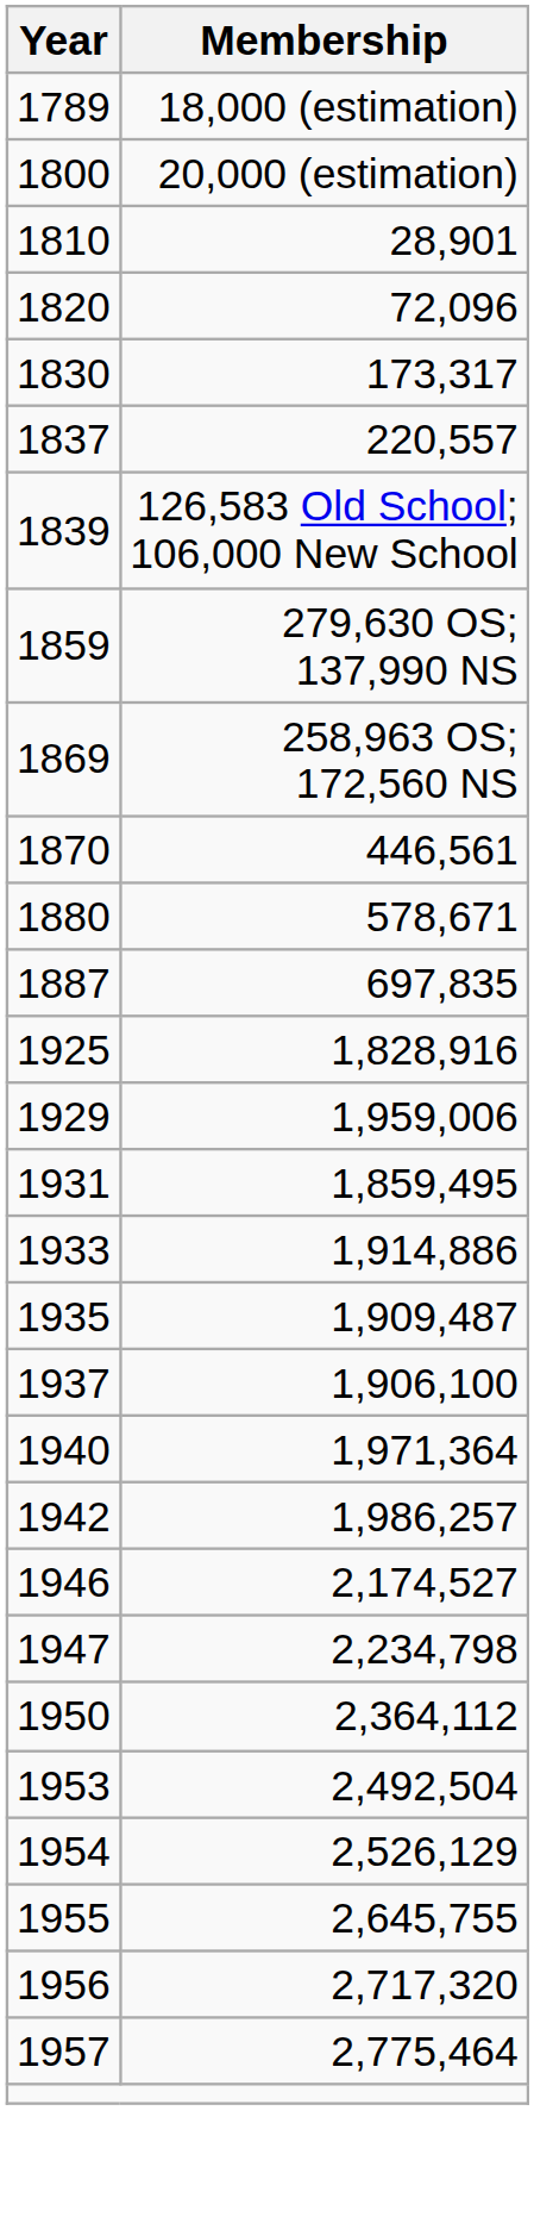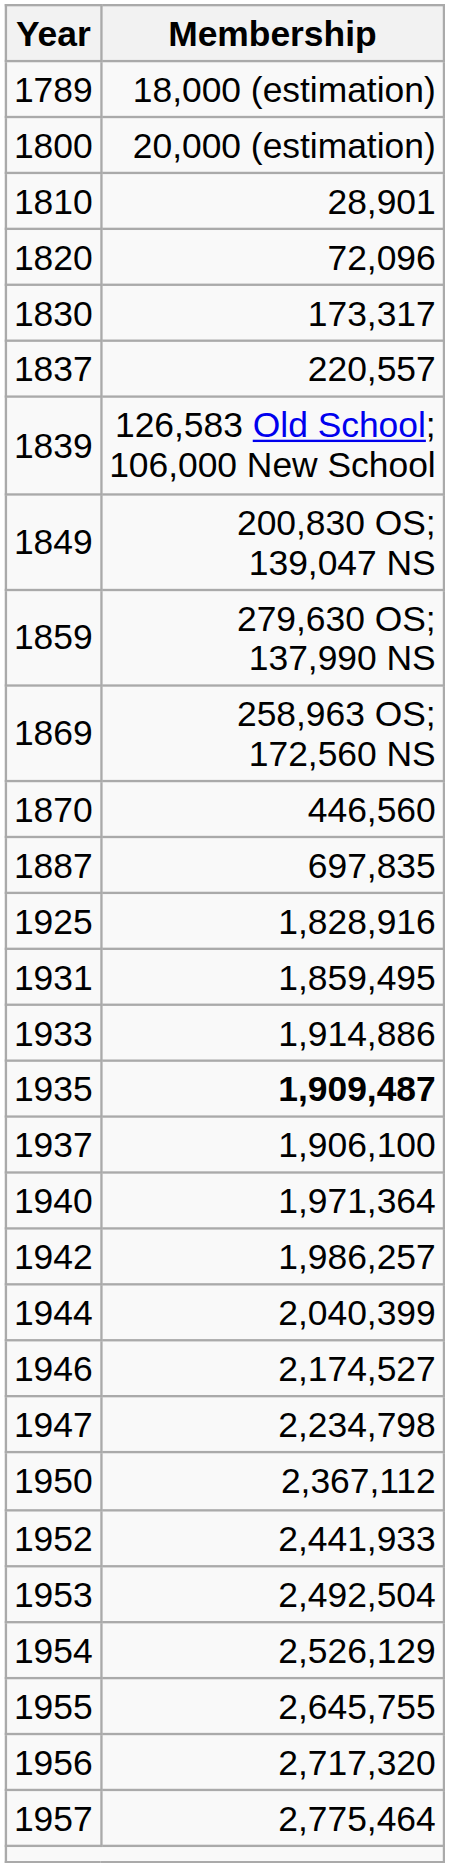 <table class="wikitable"  style="margin:auto auto auto auto; font-size:95%; float:right;">
 <tr>
 <th>Year</th>
 <th>Membership</th>
 </tr>
 <tr>
 <td>1789</td>
 <td Align=right>18,000 (estimation)</td>
 </tr>
 <tr>
 <td>1800</td>
 <td Align=right>20,000 (estimation)</td>
 </tr>
 <tr>
 <td>1810</td>
 <td Align=right>28,901</td>
 </tr>
 <tr>
 <td>1820</td>
 <td Align=right>72,096</td>
 </tr>
 <tr>
 <td>1830</td>
 <td Align=right>173,317</td>
 </tr>
 <tr>
 <td>1837</td>
 <td Align=right>220,557</td>
 </tr>
 <tr>
 <td>1839</td>
 <td Align=right>126,583 <a href='#'>Old School</a>;<br> 106,000 New School</td>
 </tr>
 <tr>
+<td>1849</td>
+<td Align=right>200,830 OS;<br> 139,047 NS</td>
+</tr>
+<tr>
 <td>1859</td>
 <td Align=right>279,630 OS;<br> 137,990 NS</td>
 </tr>
 <tr>
 <td>1869</td>
 <td Align=right>258,963 OS;<br> 172,560 NS</td>
 </tr>
 <tr>
 <td>1870</td>
-<td Align=right>446,561</td>
-</tr>
-<tr>
-<td>1880</td>
-<td Align=right>578,671</td>
+<td Align=right>446,560</td>
 </tr>
 <tr>
 <td>1887</td>
 <td Align=right>697,835</td>
 </tr>
 <tr>
 <td>1925</td>
 <td Align=right>1,828,916</td>
-</tr>
-<tr>
-<td>1929</td>
-<td Align=right>1,959,006</td>
 </tr>
 <tr>
 <td>1931</td>
 <td Align=right>1,859,495</td>
 </tr>
 <tr>
 <td>1933</td>
 <td Align=right>1,914,886</td>
 </tr>
 <tr>
 <td>1935</td>
-<td Align=right>1,909,487</td>
+<td Align=right><strong>1,909,487</strong></td>
 </tr>
 <tr>
 <td>1937</td>
 <td Align=right>1,906,100</td>
 </tr>
 <tr>
 <td>1940</td>
 <td Align=right>1,971,364</td>
 </tr>
 <tr>
 <td>1942</td>
 <td Align=right>1,986,257</td>
 </tr>
 <tr>
+<td>1944</td>
+<td Align=right>2,040,399</td>
+</tr>
+<tr>
 <td>1946</td>
 <td Align=right>2,174,527</td>
 </tr>
 <tr>
 <td>1947</td>
 <td Align=right>2,234,798</td>
 </tr>
 <tr>
 <td>1950</td>
-<td Align=right>2,364,112</td>
+<td Align=right>2,367,112</td>
+</tr>
+<tr>
+<td>1952</td>
+<td Align=right>2,441,933</td>
 </tr>
 <tr>
 <td>1953</td>
 <td Align=right>2,492,504</td>
 </tr>
 <tr>
 <td>1954</td>
 <td Align=right>2,526,129</td>
 </tr>
 <tr>
 <td>1955</td>
 <td Align=right>2,645,755</td>
 </tr>
 <tr>
 <td>1956</td>
 <td Align=right>2,717,320</td>
 </tr>
 <tr>
 <td>1957</td>
 <td Align=right>2,775,464</td>
 </tr>
 <tr>
 <td colspan="2" style="text-align:center;"></td>
 </tr>
 </table>
